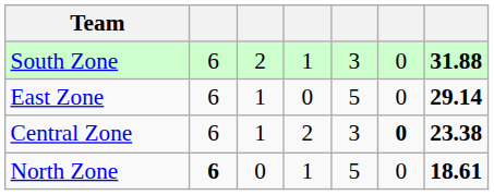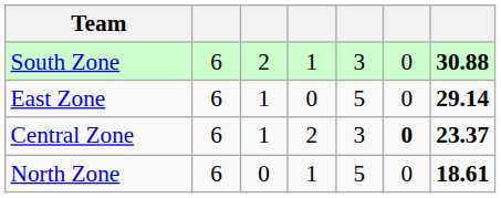 <table class="wikitable" style="text-align:center">
 <tr>
 <th style="width:120px">Team</th>
 <th style="width:25px"></th>
 <th style="width:25px"></th>
 <th style="width:25px"></th>
 <th style="width:25px"></th>
 <th style="width:25px"></th>
 <th style="width:25px"></th>
 </tr>
 <tr style="background:#cfc;">
 <td style="text-align:left"><a href='#'>South Zone</a></td>
 <td>6</td>
 <td>2</td>
 <td>1</td>
 <td>3</td>
 <td>0</td>
-<td><strong>31.88</strong></td>
+<td><strong>30.88</strong></td>
 </tr>
 <tr>
 <td style="text-align:left"><a href='#'>East Zone</a></td>
 <td>6</td>
 <td>1</td>
 <td>0</td>
 <td>5</td>
 <td>0</td>
 <td><strong>29.14</strong></td>
 </tr>
 <tr>
 <td style="text-align:left"><a href='#'>Central Zone</a></td>
 <td>6</td>
 <td>1</td>
 <td>2</td>
 <td>3</td>
 <td><strong>0</strong></td>
-<td><strong>23.38</strong></td>
+<td><strong>23.37</strong></td>
 </tr>
 <tr>
 <td style="text-align:left"><a href='#'>North Zone</a></td>
-<td><strong>6</strong></td>
+<td>6</td>
 <td>0</td>
 <td>1</td>
 <td>5</td>
 <td>0</td>
 <td><strong>18.61</strong></td>
 </tr>
 </table>
